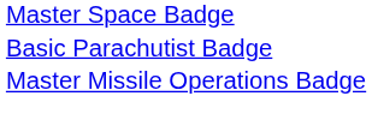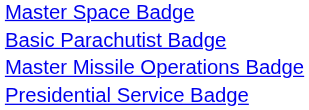 <table>
 <tr>
 <td></td>
 <td><a href='#'>Master Space Badge</a></td>
 </tr>
 <tr>
 <td></td>
 <td><a href='#'>Basic Parachutist Badge</a></td>
 </tr>
 <tr>
 <td></td>
 <td><a href='#'>Master Missile Operations Badge</a></td>
 </tr>
+<tr>
+<td></td>
+<td><a href='#'>Presidential Service Badge</a></td>
+</tr>
 </table>
